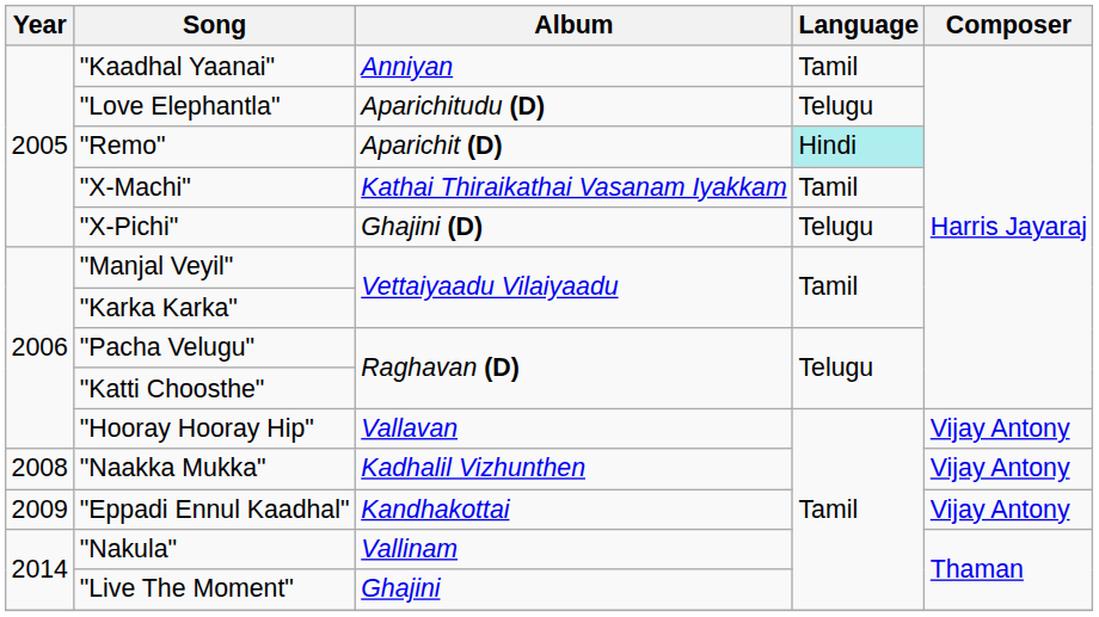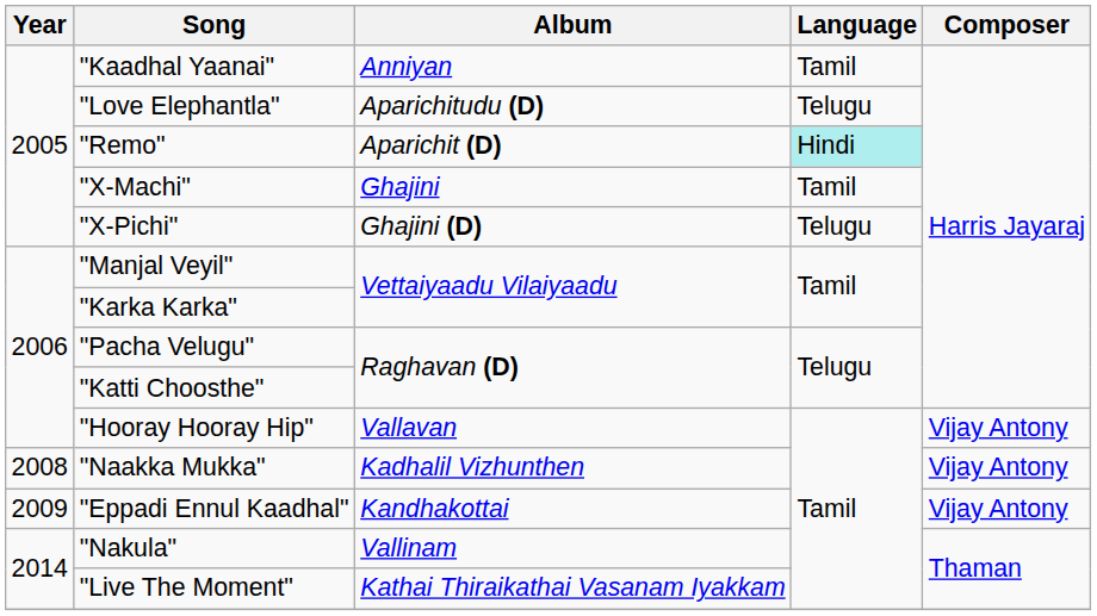 <table class="wikitable sortable">
 <tr>
 <th>Year</th>
 <th>Song</th>
 <th>Album</th>
 <th>Language</th>
 <th>Composer</th>
 </tr>
 <tr>
 <td rowspan="5">2005</td>
 <td>"Kaadhal Yaanai"</td>
 <td><em><a href='#'>Anniyan</a></em></td>
 <td>Tamil</td>
 <td rowspan="9"><a href='#'>Harris Jayaraj</a></td>
 </tr>
 <tr>
 <td>"Love Elephantla"</td>
 <td><em>Aparichitudu</em> <strong>(D)</strong></td>
 <td>Telugu</td>
 </tr>
 <tr>
 <td>"Remo"</td>
 <td><em>Aparichit</em> <strong>(D)</strong></td>
 <td style="background: paleturquoise;">Hindi</td>
 </tr>
 <tr>
 <td>"X-Machi"</td>
-<td><em><a href='#'>Kathai Thiraikathai Vasanam Iyakkam</a></em></td>
+<td><em><a href='#'>Ghajini</a></em></td>
 <td>Tamil</td>
 </tr>
 <tr>
 <td>"X-Pichi"</td>
 <td><em>Ghajini</em> <strong>(D)</strong></td>
 <td>Telugu</td>
 </tr>
 <tr>
 <td rowspan="5">2006</td>
 <td>"Manjal Veyil"</td>
 <td rowspan="2"><em><a href='#'>Vettaiyaadu Vilaiyaadu</a></em></td>
 <td rowspan="2">Tamil</td>
 </tr>
 <tr>
 <td>"Karka Karka"</td>
 </tr>
 <tr>
 <td>"Pacha Velugu"</td>
 <td rowspan="2"><em>Raghavan</em> <strong>(D)</strong></td>
 <td rowspan="2">Telugu</td>
 </tr>
 <tr>
 <td>"Katti Choosthe"</td>
 </tr>
 <tr>
 <td>"Hooray Hooray Hip"</td>
 <td><em><a href='#'>Vallavan</a></em></td>
 <td rowspan="5">Tamil</td>
 <td><a href='#'>Vijay Antony</a></td>
 </tr>
 <tr>
 <td>2008</td>
 <td>"Naakka Mukka"</td>
 <td><em><a href='#'>Kadhalil Vizhunthen</a></em></td>
 <td><a href='#'>Vijay Antony</a></td>
 </tr>
 <tr>
 <td>2009</td>
 <td>"Eppadi Ennul Kaadhal"</td>
 <td><em><a href='#'>Kandhakottai</a></em></td>
 <td><a href='#'>Vijay Antony</a></td>
 </tr>
 <tr>
 <td rowspan="2">2014</td>
 <td>"Nakula"</td>
 <td><em><a href='#'>Vallinam</a></em></td>
 <td rowspan="2"><a href='#'>Thaman</a></td>
 </tr>
 <tr>
 <td>"Live The Moment"</td>
-<td><em><a href='#'>Ghajini</a></em></td>
+<td><em><a href='#'>Kathai Thiraikathai Vasanam Iyakkam</a></em></td>
 </tr>
 <tr>
 </tr>
 </table>
